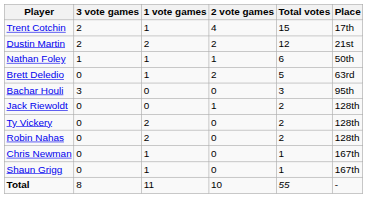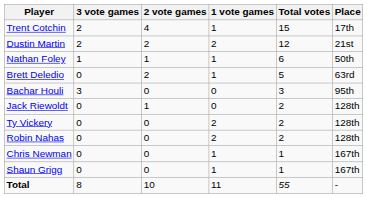 <table class="wikitable">
 <tr>
 <th>Player</th>
 <th>3 vote games</th>
+<th>2 vote games</th>
 <th>1 vote games</th>
-<th>2 vote games</th>
 <th>Total votes</th>
 <th>Place</th>
 </tr>
 <tr>
 <td><a href='#'>Trent Cotchin</a></td>
 <td>2</td>
+<td>4</td>
 <td>1</td>
-<td>4</td>
 <td>15</td>
 <td>17th</td>
 </tr>
 <tr>
 <td><a href='#'>Dustin Martin</a></td>
 <td>2</td>
 <td>2</td>
 <td>2</td>
 <td>12</td>
 <td>21st</td>
 </tr>
 <tr>
 <td><a href='#'>Nathan Foley</a></td>
 <td>1</td>
 <td>1</td>
 <td>1</td>
 <td>6</td>
 <td>50th</td>
 </tr>
 <tr>
 <td><a href='#'>Brett Deledio</a></td>
 <td>0</td>
+<td>2</td>
 <td>1</td>
-<td>2</td>
 <td>5</td>
 <td>63rd</td>
 </tr>
 <tr>
 <td><a href='#'>Bachar Houli</a></td>
 <td>3</td>
 <td>0</td>
 <td>0</td>
 <td>3</td>
 <td>95th</td>
 </tr>
 <tr>
 <td><a href='#'>Jack Riewoldt</a></td>
 <td>0</td>
+<td>1</td>
 <td>0</td>
-<td>1</td>
 <td>2</td>
 <td>128th</td>
 </tr>
 <tr>
 <td><a href='#'>Ty Vickery</a></td>
 <td>0</td>
+<td>0</td>
 <td>2</td>
-<td>0</td>
 <td>2</td>
 <td>128th</td>
 </tr>
 <tr>
 <td><a href='#'>Robin Nahas</a></td>
 <td>0</td>
+<td>0</td>
 <td>2</td>
-<td>0</td>
 <td>2</td>
 <td>128th</td>
 </tr>
 <tr>
 <td><a href='#'>Chris Newman</a></td>
 <td>0</td>
+<td>0</td>
 <td>1</td>
-<td>0</td>
 <td>1</td>
 <td>167th</td>
 </tr>
 <tr>
 <td><a href='#'>Shaun Grigg</a></td>
 <td>0</td>
+<td>0</td>
 <td>1</td>
-<td>0</td>
 <td>1</td>
 <td>167th</td>
 </tr>
 <tr>
 <td><strong>Total</strong></td>
 <td>8</td>
+<td>10</td>
 <td>11</td>
-<td>10</td>
 <td><em>55</em></td>
 <td>-</td>
 </tr>
 </table>
